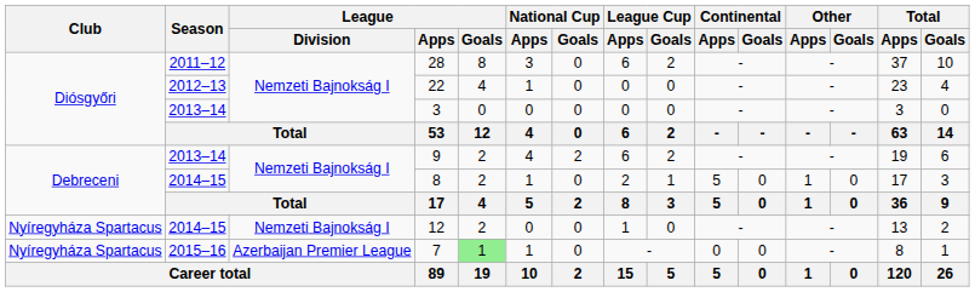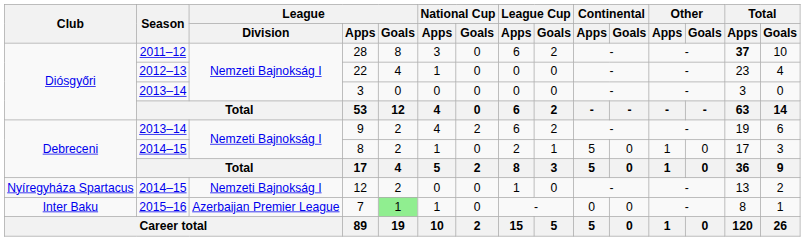 <table class="wikitable" style="text-align: center;">
 <tr>
 <th rowspan="2">Club</th>
 <th rowspan="2">Season</th>
 <th colspan="3">League</th>
 <th colspan="2">National Cup</th>
 <th colspan="2">League Cup</th>
 <th colspan="2">Continental</th>
 <th colspan="2">Other</th>
 <th colspan="2">Total</th>
 </tr>
 <tr>
 <th>Division</th>
 <th>Apps</th>
 <th>Goals</th>
 <th>Apps</th>
 <th>Goals</th>
 <th>Apps</th>
 <th>Goals</th>
 <th>Apps</th>
 <th>Goals</th>
 <th>Apps</th>
 <th>Goals</th>
 <th>Apps</th>
 <th>Goals</th>
 </tr>
 <tr>
 <td rowspan="4" valign="center"><a href='#'>Diósgyőri</a></td>
 <td><a href='#'>2011–12</a></td>
 <td rowspan="3" valign="center"><a href='#'>Nemzeti Bajnokság I</a></td>
 <td>28</td>
 <td>8</td>
 <td>3</td>
 <td>0</td>
 <td>6</td>
 <td>2</td>
 <td colspan="2">-</td>
 <td colspan="2">-</td>
-<td>37</td>
+<td><strong>37</strong></td>
 <td>10</td>
 </tr>
 <tr>
 <td><a href='#'>2012–13</a></td>
 <td>22</td>
 <td>4</td>
 <td>1</td>
 <td>0</td>
 <td>0</td>
 <td>0</td>
 <td colspan="2">-</td>
 <td colspan="2">-</td>
 <td>23</td>
 <td>4</td>
 </tr>
 <tr>
 <td><a href='#'>2013–14</a></td>
 <td>3</td>
 <td>0</td>
 <td>0</td>
 <td>0</td>
 <td>0</td>
 <td>0</td>
 <td colspan="2">-</td>
 <td colspan="2">-</td>
 <td>3</td>
 <td>0</td>
 </tr>
 <tr>
 <th colspan="2">Total</th>
 <th>53</th>
 <th>12</th>
 <th>4</th>
 <th>0</th>
 <th>6</th>
 <th>2</th>
 <th>-</th>
 <th>-</th>
 <th>-</th>
 <th>-</th>
 <th>63</th>
 <th>14</th>
 </tr>
 <tr>
 <td rowspan="3" valign="center"><a href='#'>Debreceni</a></td>
 <td><a href='#'>2013–14</a></td>
 <td rowspan="2" valign="center"><a href='#'>Nemzeti Bajnokság I</a></td>
 <td>9</td>
 <td>2</td>
 <td>4</td>
 <td>2</td>
 <td>6</td>
 <td>2</td>
 <td colspan="2">-</td>
 <td colspan="2">-</td>
 <td>19</td>
 <td>6</td>
 </tr>
 <tr>
 <td><a href='#'>2014–15</a></td>
 <td>8</td>
 <td>2</td>
 <td>1</td>
 <td>0</td>
 <td>2</td>
 <td>1</td>
 <td>5</td>
 <td>0</td>
 <td>1</td>
 <td>0</td>
 <td>17</td>
 <td>3</td>
 </tr>
 <tr>
 <th colspan="2">Total</th>
 <th>17</th>
 <th>4</th>
 <th>5</th>
 <th>2</th>
 <th>8</th>
 <th>3</th>
 <th>5</th>
 <th>0</th>
 <th>1</th>
 <th>0</th>
 <th>36</th>
 <th>9</th>
 </tr>
 <tr>
 <td valign="center"><a href='#'>Nyíregyháza Spartacus</a></td>
 <td><a href='#'>2014–15</a></td>
 <td><a href='#'>Nemzeti Bajnokság I</a></td>
 <td>12</td>
 <td>2</td>
 <td>0</td>
 <td>0</td>
 <td>1</td>
 <td>0</td>
 <td colspan="2">-</td>
 <td colspan="2">-</td>
 <td>13</td>
 <td>2</td>
 </tr>
 <tr>
-<td valign="center"><a href='#'>Nyíregyháza Spartacus</a></td>
+<td valign="center"><a href='#'>Inter Baku</a></td>
 <td><a href='#'>2015–16</a></td>
 <td><a href='#'>Azerbaijan Premier League</a></td>
 <td>7</td>
 <td style="background: lightgreen;">1</td>
 <td>1</td>
 <td>0</td>
 <td colspan="2">-</td>
 <td>0</td>
 <td>0</td>
 <td colspan="2">-</td>
 <td>8</td>
 <td>1</td>
 </tr>
 <tr>
 <th colspan="3">Career total</th>
 <th>89</th>
 <th>19</th>
 <th>10</th>
 <th>2</th>
 <th>15</th>
 <th>5</th>
 <th>5</th>
 <th>0</th>
 <th>1</th>
 <th>0</th>
 <th>120</th>
 <th>26</th>
 </tr>
 </table>
